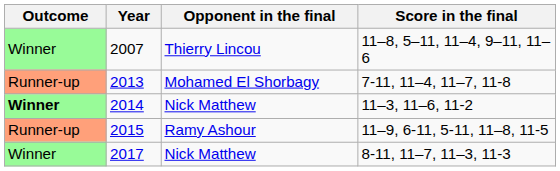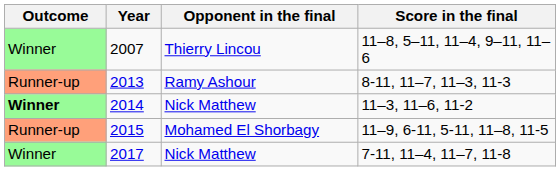 <table class="sortable wikitable">
 <tr>
 <th width="100">Outcome</th>
 <th width="50">Year</th>
 <th width="200">Opponent in the final</th>
 <th width="200">Score in the final</th>
 </tr>
 <tr>
 <td bgcolor="98FB98">Winner</td>
 <td>2007</td>
 <td>   <a href='#'>Thierry Lincou</a></td>
 <td>11–8, 5–11, 11–4, 9–11, 11–6</td>
 </tr>
 <tr>
 <td bgcolor="ffa07a">Runner-up</td>
 <td><a href='#'>2013</a></td>
-<td> <a href='#'>Mohamed El Shorbagy</a></td>
-<td>7-11, 11–4, 11–7, 11-8</td>
+<td>   <a href='#'>Ramy Ashour</a></td>
+<td>8-11, 11–7, 11–3, 11-3</td>
 </tr>
 <tr>
 <td bgcolor="98FB98"><strong>Winner</strong></td>
 <td><a href='#'>2014</a></td>
 <td>   <a href='#'>Nick Matthew</a></td>
 <td>11–3, 11–6, 11-2</td>
 </tr>
 <tr>
 <td bgcolor="ffa07a">Runner-up</td>
 <td><a href='#'>2015</a></td>
-<td>   <a href='#'>Ramy Ashour</a></td>
+<td> <a href='#'>Mohamed El Shorbagy</a></td>
 <td>11–9, 6-11, 5-11, 11–8, 11-5</td>
 </tr>
 <tr>
 <td bgcolor="98FB98">Winner</td>
 <td><a href='#'>2017</a></td>
 <td>   <a href='#'>Nick Matthew</a></td>
-<td>8-11, 11–7, 11–3, 11-3</td>
+<td>7-11, 11–4, 11–7, 11-8</td>
 </tr>
 </table>
